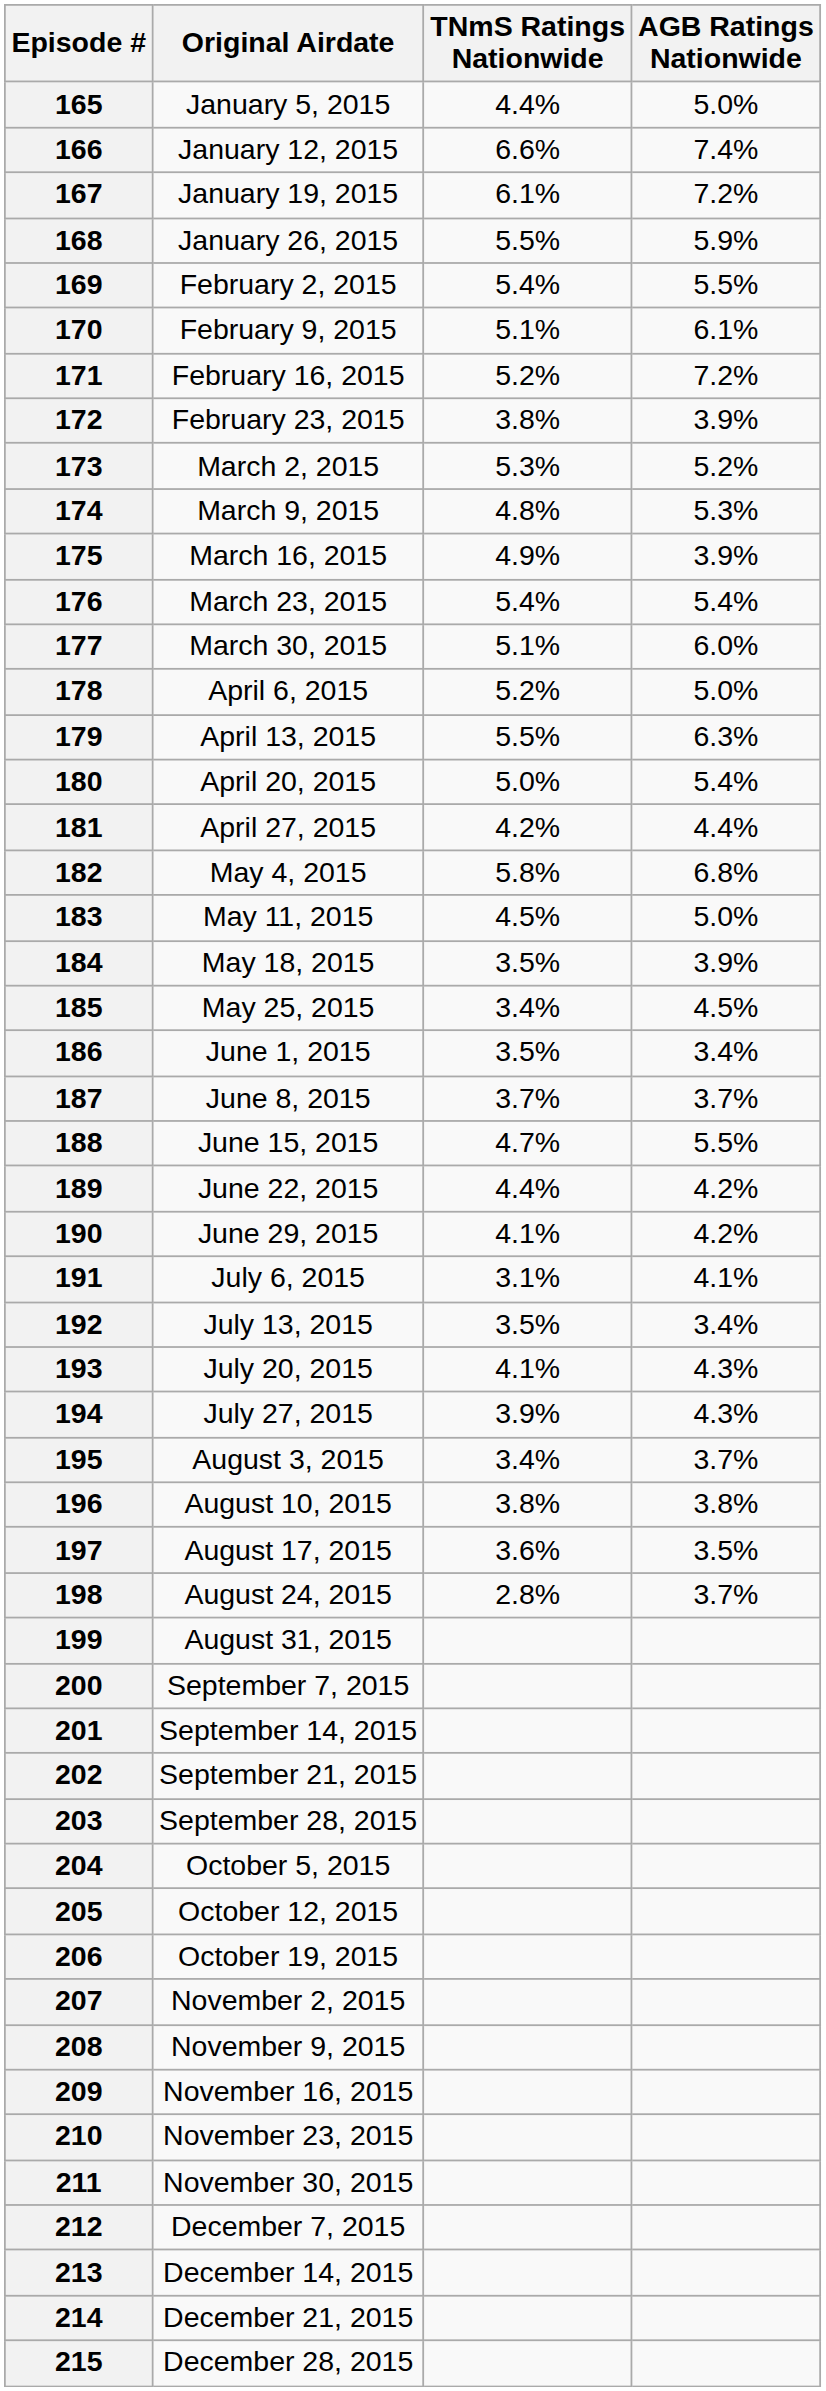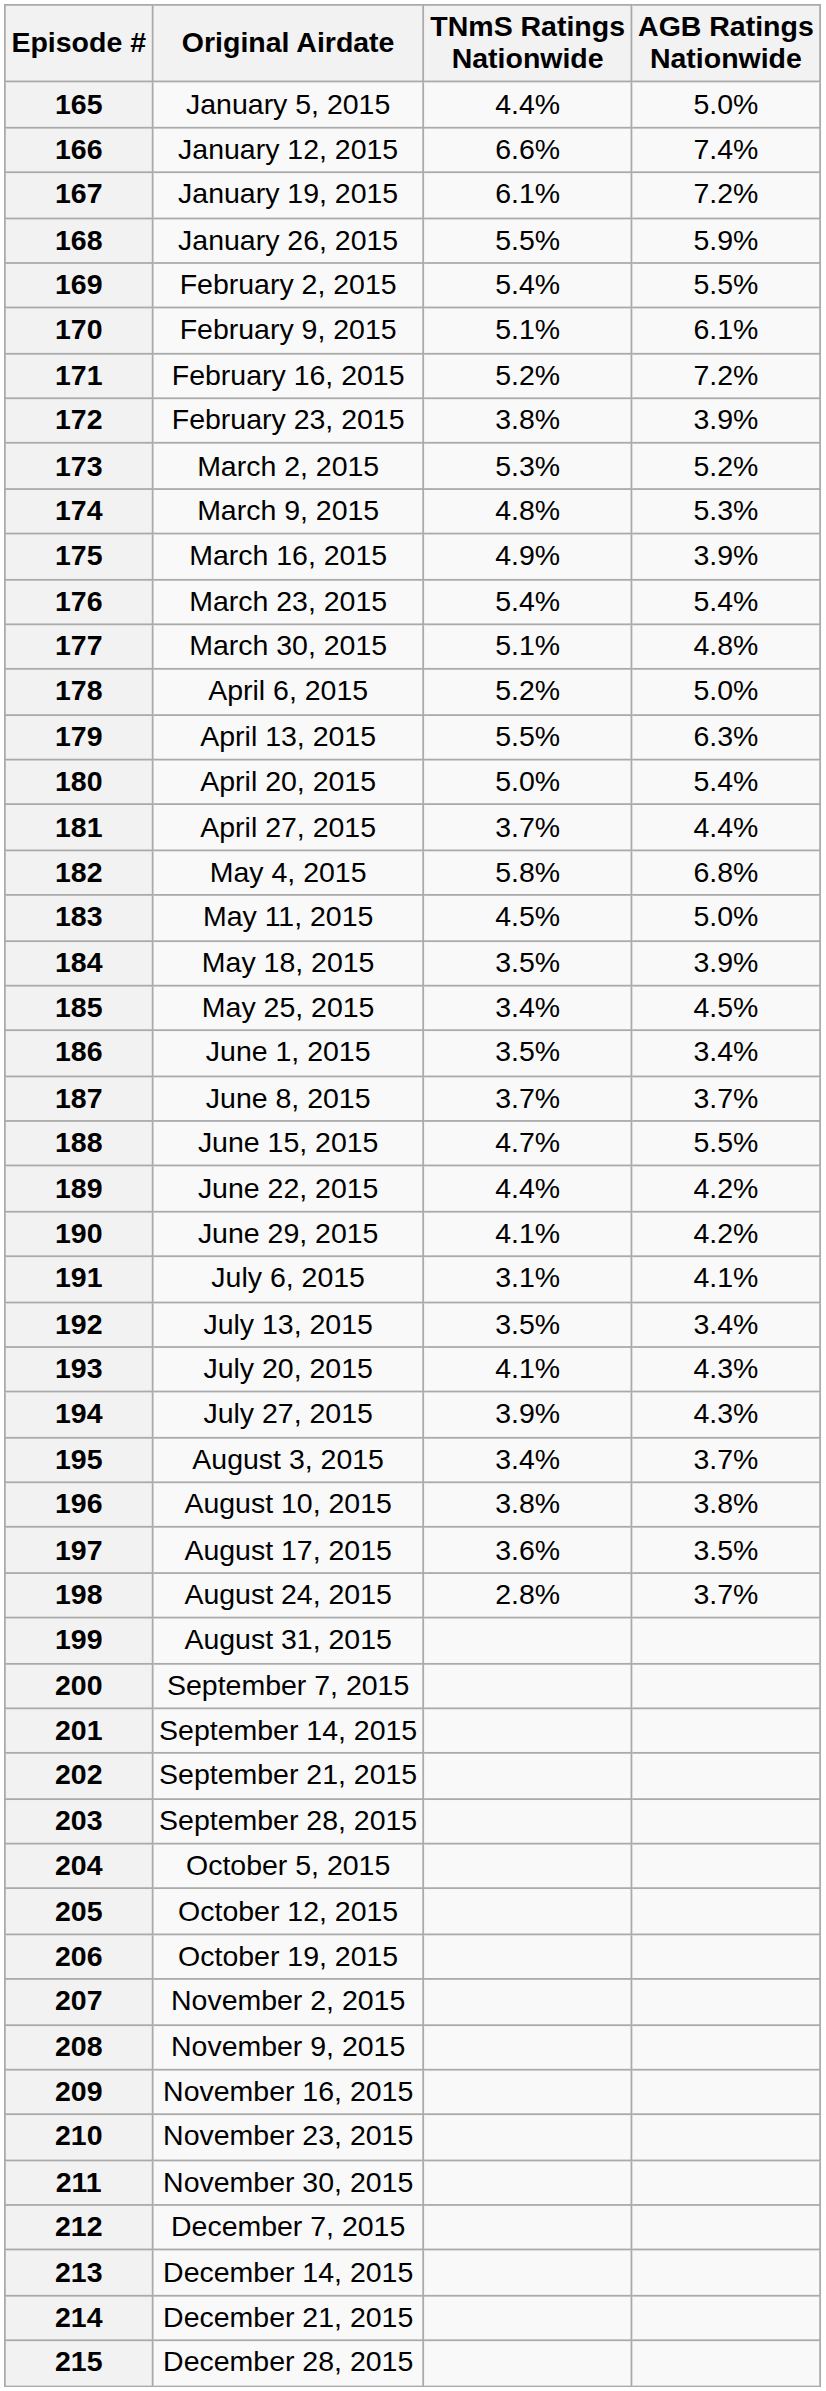 <table class="wikitable" style="text-align:center;">
 <tr>
 <th>Episode #</th>
 <th>Original Airdate</th>
 <th>TNmS Ratings<br>Nationwide</th>
 <th>AGB Ratings<br>Nationwide</th>
 </tr>
 <tr>
 <th>165</th>
 <td>January 5, 2015</td>
 <td>4.4%</td>
 <td>5.0%</td>
 </tr>
 <tr>
 <th>166</th>
 <td>January 12, 2015</td>
 <td>6.6%</td>
 <td>7.4%</td>
 </tr>
 <tr>
 <th>167</th>
 <td>January 19, 2015</td>
 <td>6.1%</td>
 <td>7.2%</td>
 </tr>
 <tr>
 <th>168</th>
 <td>January 26, 2015</td>
 <td>5.5%</td>
 <td>5.9%</td>
 </tr>
 <tr>
 <th>169</th>
 <td>February 2, 2015</td>
 <td>5.4%</td>
 <td>5.5%</td>
 </tr>
 <tr>
 <th>170</th>
 <td>February 9, 2015</td>
 <td>5.1%</td>
 <td>6.1%</td>
 </tr>
 <tr>
 <th>171</th>
 <td>February 16, 2015</td>
 <td>5.2%</td>
 <td>7.2%</td>
 </tr>
 <tr>
 <th>172</th>
 <td>February 23, 2015</td>
 <td>3.8%</td>
 <td>3.9%</td>
 </tr>
 <tr>
 <th>173</th>
 <td>March 2, 2015</td>
 <td>5.3%</td>
 <td>5.2%</td>
 </tr>
 <tr>
 <th>174</th>
 <td>March 9, 2015</td>
 <td>4.8%</td>
 <td>5.3%</td>
 </tr>
 <tr>
 <th>175</th>
 <td>March 16, 2015</td>
 <td>4.9%</td>
 <td>3.9%</td>
 </tr>
 <tr>
 <th>176</th>
 <td>March 23, 2015</td>
 <td>5.4%</td>
 <td>5.4%</td>
 </tr>
 <tr>
 <th>177</th>
 <td>March 30, 2015</td>
 <td>5.1%</td>
-<td>6.0%</td>
+<td>4.8%</td>
 </tr>
 <tr>
 <th>178</th>
 <td>April 6, 2015</td>
 <td>5.2%</td>
 <td>5.0%</td>
 </tr>
 <tr>
 <th>179</th>
 <td>April 13, 2015</td>
 <td>5.5%</td>
 <td>6.3%</td>
 </tr>
 <tr>
 <th>180</th>
 <td>April 20, 2015</td>
 <td>5.0%</td>
 <td>5.4%</td>
 </tr>
 <tr>
 <th>181</th>
 <td>April 27, 2015</td>
-<td>4.2%</td>
+<td>3.7%</td>
 <td>4.4%</td>
 </tr>
 <tr>
 <th>182</th>
 <td>May 4, 2015</td>
 <td>5.8%</td>
 <td>6.8%</td>
 </tr>
 <tr>
 <th>183</th>
 <td>May 11, 2015</td>
 <td>4.5%</td>
 <td>5.0%</td>
 </tr>
 <tr>
 <th>184</th>
 <td>May 18, 2015</td>
 <td>3.5%</td>
 <td>3.9%</td>
 </tr>
 <tr>
 <th>185</th>
 <td>May 25, 2015</td>
 <td>3.4%</td>
 <td>4.5%</td>
 </tr>
 <tr>
 <th>186</th>
 <td>June 1, 2015</td>
 <td>3.5%</td>
 <td>3.4%</td>
 </tr>
 <tr>
 <th>187</th>
 <td>June 8, 2015</td>
 <td>3.7%</td>
 <td>3.7%</td>
 </tr>
 <tr>
 <th>188</th>
 <td>June 15, 2015</td>
 <td>4.7%</td>
 <td>5.5%</td>
 </tr>
 <tr>
 <th>189</th>
 <td>June 22, 2015</td>
 <td>4.4%</td>
 <td>4.2%</td>
 </tr>
 <tr>
 <th>190</th>
 <td>June 29, 2015</td>
 <td>4.1%</td>
 <td>4.2%</td>
 </tr>
 <tr>
 <th>191</th>
 <td>July 6, 2015</td>
 <td>3.1%</td>
 <td>4.1%</td>
 </tr>
 <tr>
 <th>192</th>
 <td>July 13, 2015</td>
 <td>3.5%</td>
 <td>3.4%</td>
 </tr>
 <tr>
 <th>193</th>
 <td>July 20, 2015</td>
 <td>4.1%</td>
 <td>4.3%</td>
 </tr>
 <tr>
 <th>194</th>
 <td>July 27, 2015</td>
 <td>3.9%</td>
 <td>4.3%</td>
 </tr>
 <tr>
 <th>195</th>
 <td>August 3, 2015</td>
 <td>3.4%</td>
 <td>3.7%</td>
 </tr>
 <tr>
 <th>196</th>
 <td>August 10, 2015</td>
 <td>3.8%</td>
 <td>3.8%</td>
 </tr>
 <tr>
 <th>197</th>
 <td>August 17, 2015</td>
 <td>3.6%</td>
 <td>3.5%</td>
 </tr>
 <tr>
 <th>198</th>
 <td>August 24, 2015</td>
 <td>2.8%</td>
 <td>3.7%</td>
 </tr>
 <tr>
 <th>199</th>
 <td>August 31, 2015</td>
 <td></td>
 <td></td>
 </tr>
 <tr>
 <th>200</th>
 <td>September 7, 2015</td>
 <td></td>
 <td></td>
 </tr>
 <tr>
 <th>201</th>
 <td>September 14, 2015</td>
 <td></td>
 <td></td>
 </tr>
 <tr>
 <th>202</th>
 <td>September 21, 2015</td>
 <td></td>
 <td></td>
 </tr>
 <tr>
 <th>203</th>
 <td>September 28, 2015</td>
 <td></td>
 <td></td>
 </tr>
 <tr>
 <th>204</th>
 <td>October 5, 2015</td>
 <td></td>
 <td></td>
 </tr>
 <tr>
 <th>205</th>
 <td>October 12, 2015</td>
 <td></td>
 <td></td>
 </tr>
 <tr>
 <th>206</th>
 <td>October 19, 2015</td>
 <td></td>
 <td></td>
 </tr>
 <tr>
 <th>207</th>
 <td>November 2, 2015</td>
 <td></td>
 <td></td>
 </tr>
 <tr>
 <th>208</th>
 <td>November 9, 2015</td>
 <td></td>
 <td></td>
 </tr>
 <tr>
 <th>209</th>
 <td>November 16, 2015</td>
 <td></td>
 <td></td>
 </tr>
 <tr>
 <th>210</th>
 <td>November 23, 2015</td>
 <td></td>
 <td></td>
 </tr>
 <tr>
 <th>211</th>
 <td>November 30, 2015</td>
 <td></td>
 <td></td>
 </tr>
 <tr>
 <th>212</th>
 <td>December 7, 2015</td>
 <td></td>
 <td></td>
 </tr>
 <tr>
 <th>213</th>
 <td>December 14, 2015</td>
 <td></td>
 <td></td>
 </tr>
 <tr>
 <th>214</th>
 <td>December 21, 2015</td>
 <td></td>
 <td></td>
 </tr>
 <tr>
 <th>215</th>
 <td>December 28, 2015</td>
 <td></td>
 <td></td>
 </tr>
 </table>
